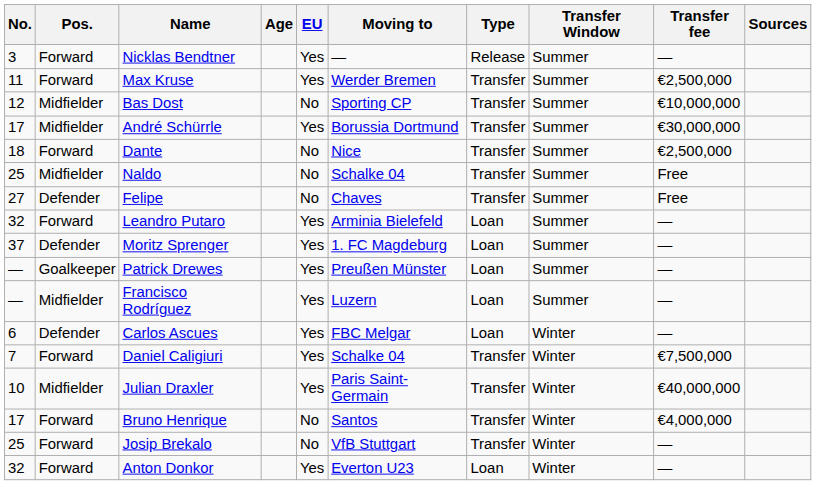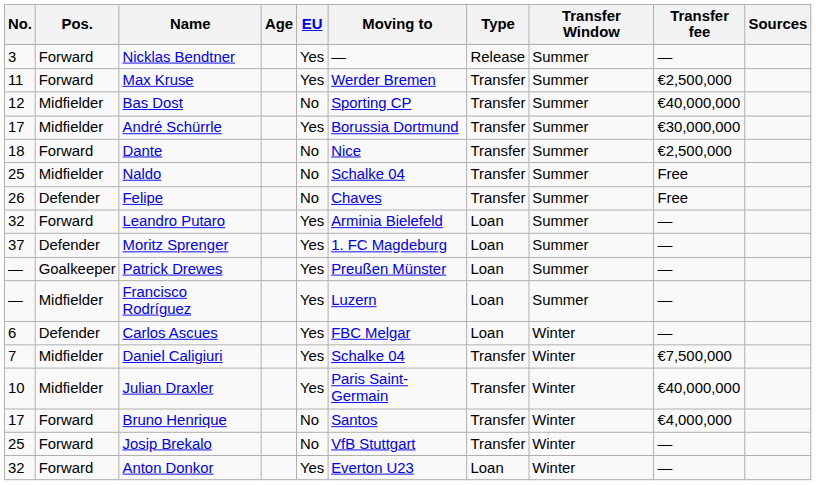 <table class="wikitable">
 <tr>
 <th>No.</th>
 <th>Pos.</th>
 <th>Name</th>
 <th>Age</th>
 <th><a href='#'>EU</a></th>
 <th>Moving to</th>
 <th>Type</th>
 <th>Transfer Window</th>
 <th>Transfer fee</th>
 <th>Sources</th>
 </tr>
 <tr>
 <td>3</td>
 <td>Forward</td>
 <td><a href='#'>Nicklas Bendtner</a></td>
 <td></td>
 <td>Yes</td>
 <td>—</td>
 <td>Release</td>
 <td>Summer</td>
 <td>—</td>
 <td></td>
 </tr>
 <tr>
 <td>11</td>
 <td>Forward</td>
 <td><a href='#'>Max Kruse</a></td>
 <td></td>
 <td>Yes</td>
 <td><a href='#'>Werder Bremen</a></td>
 <td>Transfer</td>
 <td>Summer</td>
 <td>€2,500,000</td>
 <td></td>
 </tr>
 <tr>
 <td>12</td>
 <td>Midfielder</td>
 <td><a href='#'>Bas Dost</a></td>
 <td></td>
 <td>No</td>
 <td><a href='#'>Sporting CP</a></td>
 <td>Transfer</td>
 <td>Summer</td>
-<td>€10,000,000</td>
+<td>€40,000,000</td>
 <td></td>
 </tr>
 <tr>
 <td>17</td>
 <td>Midfielder</td>
 <td><a href='#'>André Schürrle</a></td>
 <td></td>
 <td>Yes</td>
 <td><a href='#'>Borussia Dortmund</a></td>
 <td>Transfer</td>
 <td>Summer</td>
 <td>€30,000,000</td>
 <td></td>
 </tr>
 <tr>
 <td>18</td>
 <td>Forward</td>
 <td><a href='#'>Dante</a></td>
 <td></td>
 <td>No</td>
 <td><a href='#'>Nice</a></td>
 <td>Transfer</td>
 <td>Summer</td>
 <td>€2,500,000</td>
 <td></td>
 </tr>
 <tr>
 <td>25</td>
 <td>Midfielder</td>
 <td><a href='#'>Naldo</a></td>
 <td></td>
 <td>No</td>
 <td><a href='#'>Schalke 04</a></td>
 <td>Transfer</td>
 <td>Summer</td>
 <td>Free</td>
 <td></td>
 </tr>
 <tr>
-<td>27</td>
+<td>26</td>
 <td>Defender</td>
 <td><a href='#'>Felipe</a></td>
 <td></td>
 <td>No</td>
 <td><a href='#'>Chaves</a></td>
 <td>Transfer</td>
 <td>Summer</td>
 <td>Free</td>
 <td></td>
 </tr>
 <tr>
 <td>32</td>
 <td>Forward</td>
 <td><a href='#'>Leandro Putaro</a></td>
 <td></td>
 <td>Yes</td>
 <td><a href='#'>Arminia Bielefeld</a></td>
 <td>Loan</td>
 <td>Summer</td>
 <td>—</td>
 <td></td>
 </tr>
 <tr>
 <td>37</td>
 <td>Defender</td>
 <td><a href='#'>Moritz Sprenger</a></td>
 <td></td>
 <td>Yes</td>
 <td><a href='#'>1. FC Magdeburg</a></td>
 <td>Loan</td>
 <td>Summer</td>
 <td>—</td>
 <td></td>
 </tr>
 <tr>
 <td>—</td>
 <td>Goalkeeper</td>
 <td><a href='#'>Patrick Drewes</a></td>
 <td></td>
 <td>Yes</td>
 <td><a href='#'>Preußen Münster</a></td>
 <td>Loan</td>
 <td>Summer</td>
 <td>—</td>
 <td></td>
 </tr>
 <tr>
 <td>—</td>
 <td>Midfielder</td>
 <td><a href='#'>Francisco Rodríguez</a></td>
 <td></td>
 <td>Yes</td>
 <td><a href='#'>Luzern</a></td>
 <td>Loan</td>
 <td>Summer</td>
 <td>—</td>
 <td></td>
 </tr>
 <tr>
 <td>6</td>
 <td>Defender</td>
 <td><a href='#'>Carlos Ascues</a></td>
 <td></td>
 <td>Yes</td>
 <td><a href='#'>FBC Melgar</a></td>
 <td>Loan</td>
 <td>Winter</td>
 <td>—</td>
 <td></td>
 </tr>
 <tr>
 <td>7</td>
-<td>Forward</td>
+<td>Midfielder</td>
 <td><a href='#'>Daniel Caligiuri</a></td>
 <td></td>
 <td>Yes</td>
 <td><a href='#'>Schalke 04</a></td>
 <td>Transfer</td>
 <td>Winter</td>
 <td>€7,500,000</td>
 <td></td>
 </tr>
 <tr>
 <td>10</td>
 <td>Midfielder</td>
 <td><a href='#'>Julian Draxler</a></td>
 <td></td>
 <td>Yes</td>
 <td><a href='#'>Paris Saint-Germain</a></td>
 <td>Transfer</td>
 <td>Winter</td>
 <td>€40,000,000</td>
 <td></td>
 </tr>
 <tr>
 <td>17</td>
 <td>Forward</td>
 <td><a href='#'>Bruno Henrique</a></td>
 <td></td>
 <td>No</td>
 <td><a href='#'>Santos</a></td>
 <td>Transfer</td>
 <td>Winter</td>
 <td>€4,000,000</td>
 <td></td>
 </tr>
 <tr>
 <td>25</td>
 <td>Forward</td>
 <td><a href='#'>Josip Brekalo</a></td>
 <td></td>
 <td>No</td>
 <td><a href='#'>VfB Stuttgart</a></td>
 <td>Transfer</td>
 <td>Winter</td>
 <td>—</td>
 <td></td>
 </tr>
 <tr>
 <td>32</td>
 <td>Forward</td>
 <td><a href='#'>Anton Donkor</a></td>
 <td></td>
 <td>Yes</td>
 <td><a href='#'>Everton U23</a></td>
 <td>Loan</td>
 <td>Winter</td>
 <td>—</td>
 <td></td>
 </tr>
 </table>
